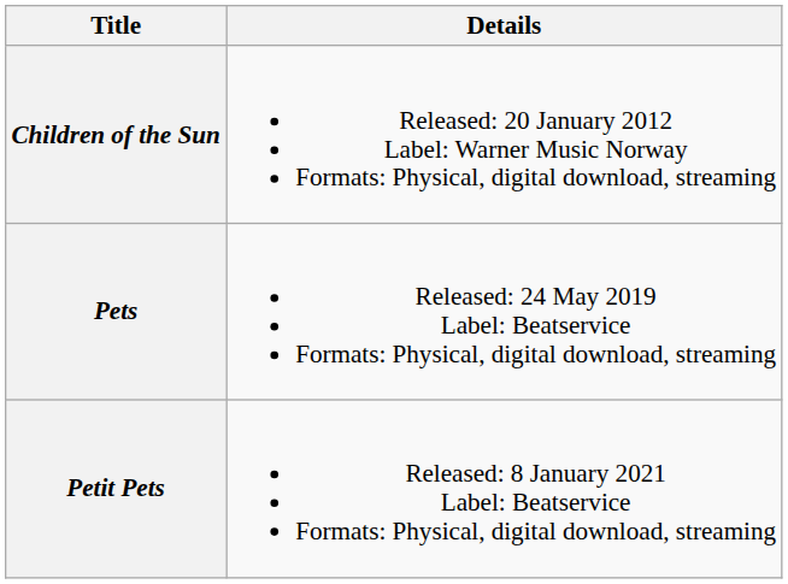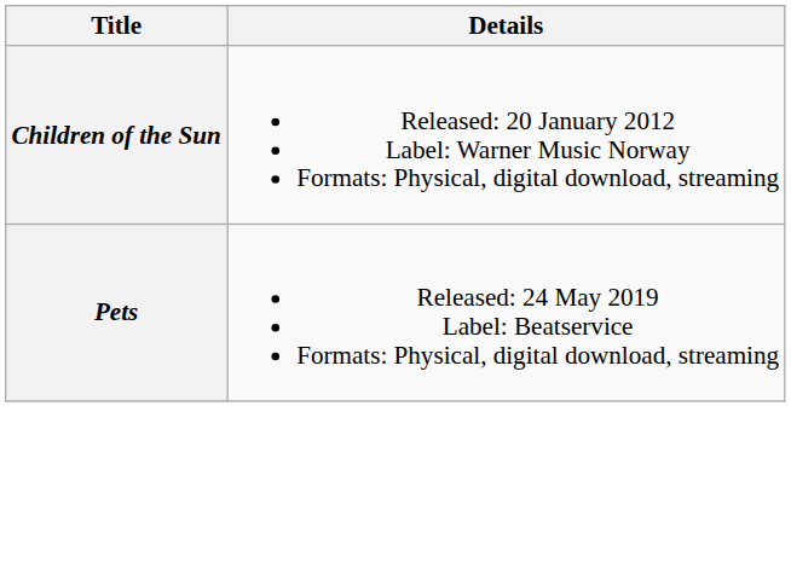 <table class="wikitable plainrowheaders" style="text-align:center;">
 <tr>
 <th scope="col">Title</th>
 <th scope="col">Details</th>
 </tr>
 <tr>
 <th scope="row"><em>Children of the Sun</em></th>
 <td><br><ul><li>Released: 20 January 2012</li><li>Label: Warner Music Norway</li><li>Formats: Physical, digital download, streaming</li></ul></td>
 </tr>
 <tr>
 <th scope="row"><em>Pets</em><br></th>
 <td><br><ul><li>Released: 24 May 2019</li><li>Label: Beatservice</li><li>Formats: Physical, digital download, streaming</li></ul></td>
 </tr>
-<tr>
-<th scope="row"><em>Petit Pets</em><br></th>
-<td><br><ul><li>Released: 8 January 2021</li><li>Label: Beatservice</li><li>Formats: Physical, digital download, streaming</li></ul></td>
-</tr>
 </table>
